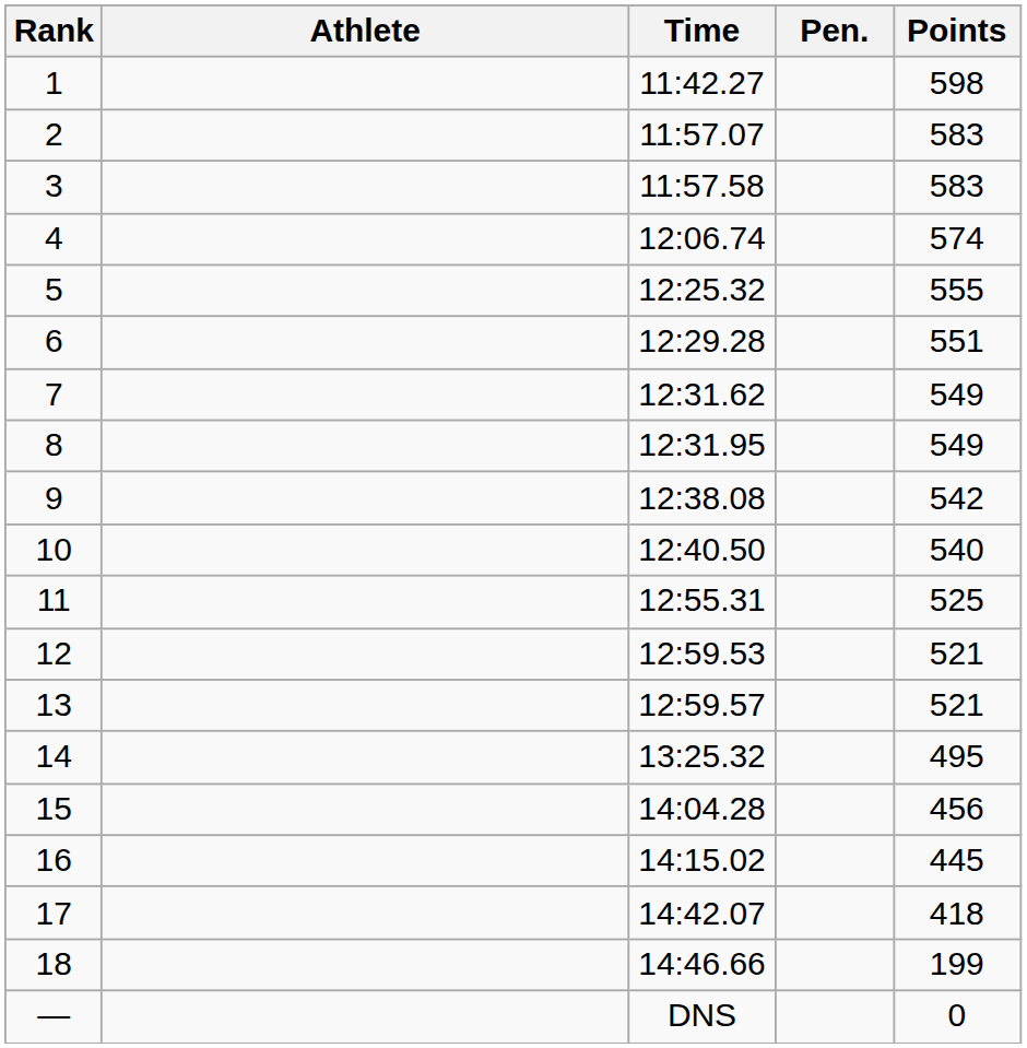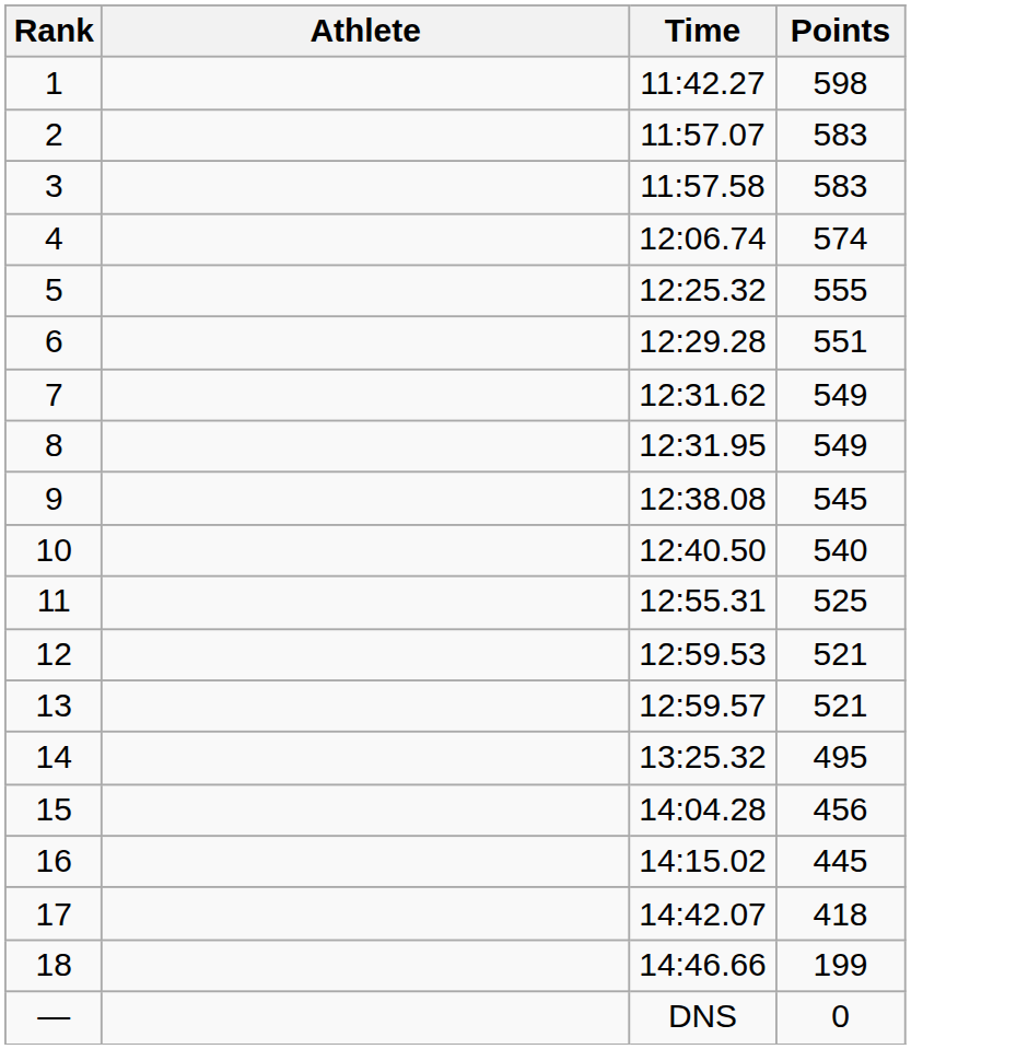 <table class=wikitable style="text-align:center">
 <tr>
 <th width=40>Rank</th>
 <th width=250>Athlete</th>
 <th width=65>Time</th>
-<th width=50>Pen.</th>
 <th width=55>Points</th>
 </tr>
 <tr>
 <td>1</td>
 <td align=left></td>
 <td>11:42.27</td>
-<td></td>
 <td>598</td>
 </tr>
 <tr>
 <td>2</td>
 <td align=left></td>
 <td>11:57.07</td>
-<td></td>
 <td>583</td>
 </tr>
 <tr>
 <td>3</td>
 <td align=left></td>
 <td>11:57.58</td>
-<td></td>
 <td>583</td>
 </tr>
 <tr>
 <td>4</td>
 <td align=left></td>
 <td>12:06.74</td>
-<td></td>
 <td>574</td>
 </tr>
 <tr>
 <td>5</td>
 <td align=left></td>
 <td>12:25.32</td>
-<td></td>
 <td>555</td>
 </tr>
 <tr>
 <td>6</td>
 <td align=left></td>
 <td>12:29.28</td>
-<td></td>
 <td>551</td>
 </tr>
 <tr>
 <td>7</td>
 <td align=left></td>
 <td>12:31.62</td>
-<td></td>
 <td>549</td>
 </tr>
 <tr>
 <td>8</td>
 <td align=left></td>
 <td>12:31.95</td>
-<td></td>
 <td>549</td>
 </tr>
 <tr>
 <td>9</td>
 <td align=left></td>
 <td>12:38.08</td>
-<td></td>
-<td>542</td>
+<td>545</td>
 </tr>
 <tr>
 <td>10</td>
 <td align=left></td>
 <td>12:40.50</td>
-<td></td>
 <td>540</td>
 </tr>
 <tr>
 <td>11</td>
 <td align=left></td>
 <td>12:55.31</td>
-<td></td>
 <td>525</td>
 </tr>
 <tr>
 <td>12</td>
 <td align=left></td>
 <td>12:59.53</td>
-<td></td>
 <td>521</td>
 </tr>
 <tr>
 <td>13</td>
 <td align=left></td>
 <td>12:59.57</td>
-<td></td>
 <td>521</td>
 </tr>
 <tr>
 <td>14</td>
 <td align=left></td>
 <td>13:25.32</td>
-<td></td>
 <td>495</td>
 </tr>
 <tr>
 <td>15</td>
 <td align=left></td>
 <td>14:04.28</td>
-<td></td>
 <td>456</td>
 </tr>
 <tr>
 <td>16</td>
 <td align=left></td>
 <td>14:15.02</td>
-<td></td>
 <td>445</td>
 </tr>
 <tr>
 <td>17</td>
 <td align=left></td>
 <td>14:42.07</td>
-<td></td>
 <td>418</td>
 </tr>
 <tr>
 <td>18</td>
 <td align=left></td>
 <td>14:46.66</td>
-<td></td>
 <td>199</td>
 </tr>
 <tr>
 <td>—</td>
 <td align=left></td>
 <td>DNS</td>
-<td></td>
 <td>0</td>
 </tr>
 </table>
